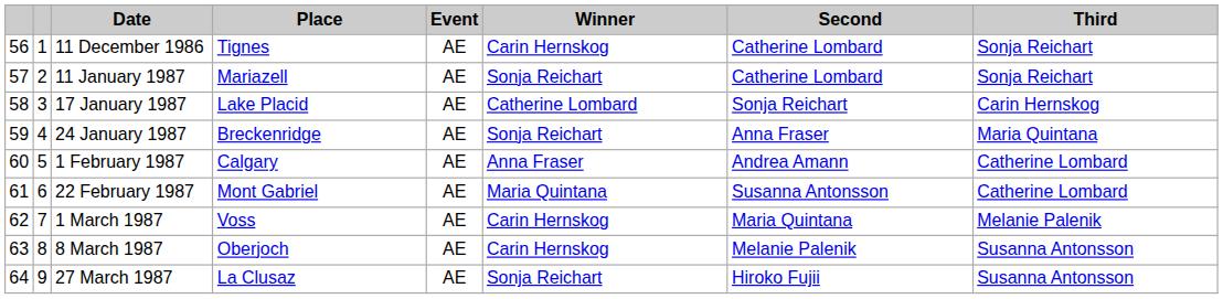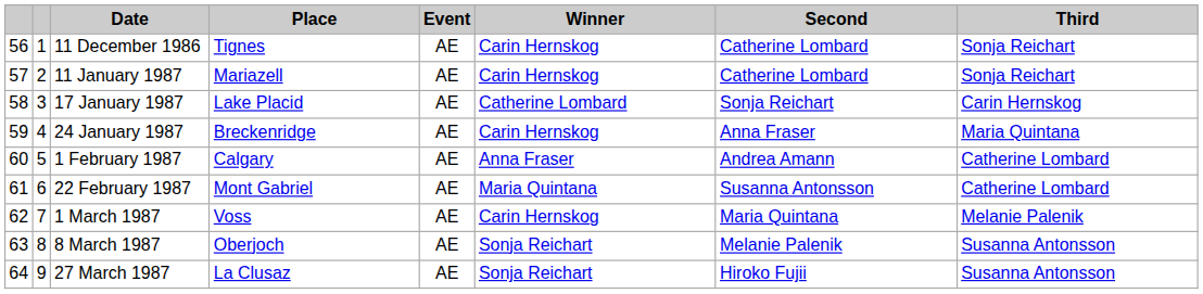 <table class="wikitable plainrowheaders" style="background:#fff; font-size:86%; line-height:16px; border:grey solid 1px; border-collapse:collapse;">
 <tr style="background:#ccc; text-align:center;">
 <th scope="col" style="background:#ccc; width=20 px;"></th>
 <th scope="col" style="background:#ccc; width=30 px;"></th>
 <th scope="col" style="background:#ccc; width:120px;">Date</th>
 <th scope="col" style="background:#ccc; width:160px;">Place</th>
 <th scope="col" style="background:#ccc; width:15px;">Event</th>
 <th scope="col" style="background:#ccc; width:185px;">Winner</th>
 <th scope="col" style="background:#ccc; width:185px;">Second</th>
 <th scope="col" style="background:#ccc; width:185px;">Third</th>
 </tr>
 <tr>
 <td align=center>56</td>
 <td align=center>1</td>
 <td>11 December 1986</td>
 <td> <a href='#'>Tignes</a></td>
 <td align=center>AE</td>
 <td> <a href='#'>Carin Hernskog</a></td>
 <td> <a href='#'>Catherine Lombard</a></td>
 <td> <a href='#'>Sonja Reichart</a></td>
 </tr>
 <tr>
 <td align=center>57</td>
 <td align=center>2</td>
 <td>11 January 1987</td>
 <td> <a href='#'>Mariazell</a></td>
 <td align=center>AE</td>
-<td> <a href='#'>Sonja Reichart</a></td>
+<td> <a href='#'>Carin Hernskog</a></td>
 <td> <a href='#'>Catherine Lombard</a></td>
 <td> <a href='#'>Sonja Reichart</a></td>
 </tr>
 <tr>
 <td align=center>58</td>
 <td align=center>3</td>
 <td>17 January 1987</td>
 <td> <a href='#'>Lake Placid</a></td>
 <td align=center>AE</td>
 <td> <a href='#'>Catherine Lombard</a></td>
 <td> <a href='#'>Sonja Reichart</a></td>
 <td> <a href='#'>Carin Hernskog</a></td>
 </tr>
 <tr>
 <td align=center>59</td>
 <td align=center>4</td>
 <td>24 January 1987</td>
 <td> <a href='#'>Breckenridge</a></td>
 <td align=center>AE</td>
-<td> <a href='#'>Sonja Reichart</a></td>
+<td> <a href='#'>Carin Hernskog</a></td>
 <td> <a href='#'>Anna Fraser</a></td>
 <td> <a href='#'>Maria Quintana</a></td>
 </tr>
 <tr>
 <td align=center>60</td>
 <td align=center>5</td>
 <td>1 February 1987</td>
 <td> <a href='#'>Calgary</a></td>
 <td align=center>AE</td>
 <td> <a href='#'>Anna Fraser</a></td>
 <td> <a href='#'>Andrea Amann</a></td>
 <td> <a href='#'>Catherine Lombard</a></td>
 </tr>
 <tr>
 <td align=center>61</td>
 <td align=center>6</td>
 <td>22 February 1987</td>
 <td> <a href='#'>Mont Gabriel</a></td>
 <td align=center>AE</td>
 <td> <a href='#'>Maria Quintana</a></td>
 <td> <a href='#'>Susanna Antonsson</a></td>
 <td> <a href='#'>Catherine Lombard</a></td>
 </tr>
 <tr>
 <td align=center>62</td>
 <td align=center>7</td>
 <td>1 March 1987</td>
 <td> <a href='#'>Voss</a></td>
 <td align=center>AE</td>
 <td> <a href='#'>Carin Hernskog</a></td>
 <td> <a href='#'>Maria Quintana</a></td>
 <td> <a href='#'>Melanie Palenik</a></td>
 </tr>
 <tr>
 <td align=center>63</td>
 <td align=center>8</td>
 <td>8 March 1987</td>
 <td> <a href='#'>Oberjoch</a></td>
 <td align=center>AE</td>
-<td> <a href='#'>Carin Hernskog</a></td>
+<td> <a href='#'>Sonja Reichart</a></td>
 <td> <a href='#'>Melanie Palenik</a></td>
 <td> <a href='#'>Susanna Antonsson</a></td>
 </tr>
 <tr>
 <td align=center>64</td>
 <td align=center>9</td>
 <td>27 March 1987</td>
 <td> <a href='#'>La Clusaz</a></td>
 <td align=center>AE</td>
 <td> <a href='#'>Sonja Reichart</a></td>
 <td> <a href='#'>Hiroko Fujii</a></td>
 <td> <a href='#'>Susanna Antonsson</a></td>
 </tr>
 </table>
